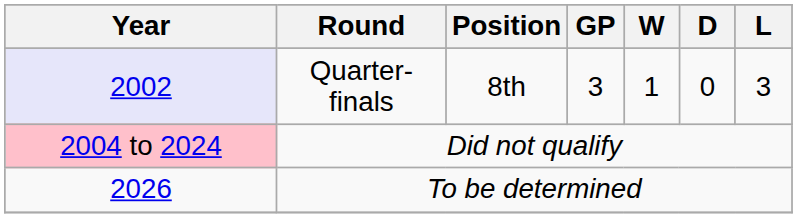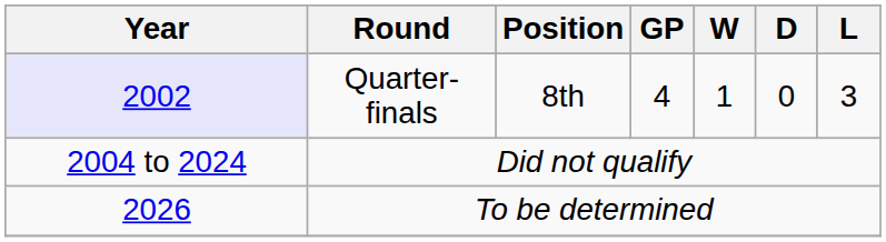 <table class="wikitable" style="text-align: center;">
 <tr>
 <th width=150>Year</th>
 <th width=90>Round</th>
 <th>Position</th>
 <th width=25>GP</th>
 <th width=25>W</th>
 <th width=25>D</th>
 <th width=25>L</th>
 </tr>
 <tr>
 <td style="background: lavender;"> <a href='#'>2002</a></td>
 <td>Quarter-finals</td>
 <td>8th</td>
-<td>3</td>
+<td>4</td>
 <td>1</td>
 <td>0</td>
 <td>3</td>
 </tr>
 <tr>
-<td style="background: pink;"> <a href='#'>2004</a> to  <a href='#'>2024</a></td>
+<td> <a href='#'>2004</a> to  <a href='#'>2024</a></td>
 <td colspan=7><em>Did not qualify</em></td>
 </tr>
 <tr>
 <td> <a href='#'>2026</a></td>
 <td colspan=7><em>To be determined</em></td>
 </tr>
 <tr>
 </tr>
 </table>
